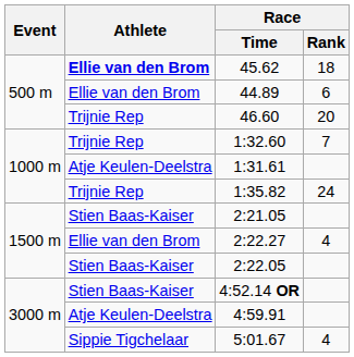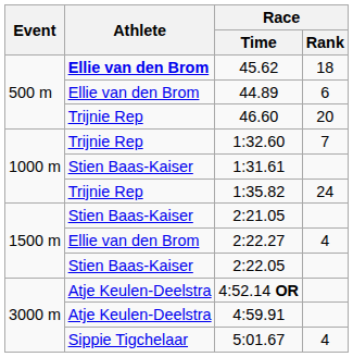 <table class="wikitable" border="1" style="font-size:90%">
 <tr>
 <th rowspan=2>Event</th>
 <th rowspan=2>Athlete</th>
 <th colspan=2>Race</th>
 </tr>
 <tr>
 <th>Time</th>
 <th>Rank</th>
 </tr>
 <tr>
 <td rowspan=3>500 m</td>
 <td><strong><a href='#'>Ellie van den Brom</a></strong></td>
 <td align=center>45.62</td>
 <td align=center>18</td>
 </tr>
 <tr>
 <td><a href='#'>Ellie van den Brom</a></td>
 <td align=center>44.89</td>
 <td align=center>6</td>
 </tr>
 <tr>
 <td><a href='#'>Trijnie Rep</a></td>
 <td align=center>46.60</td>
 <td align=center>20</td>
 </tr>
 <tr>
 <td rowspan=3>1000 m</td>
 <td><a href='#'>Trijnie Rep</a></td>
 <td align=center>1:32.60</td>
 <td align=center>7</td>
 </tr>
 <tr>
-<td><a href='#'>Atje Keulen-Deelstra</a></td>
+<td><a href='#'>Stien Baas-Kaiser</a></td>
 <td align=center>1:31.61</td>
 <td align=center></td>
 </tr>
 <tr>
 <td><a href='#'>Trijnie Rep</a></td>
 <td align=center>1:35.82</td>
 <td align=center>24</td>
 </tr>
 <tr>
 <td rowspan=3>1500 m</td>
 <td><a href='#'>Stien Baas-Kaiser</a></td>
 <td align=center>2:21.05</td>
 <td align=center></td>
 </tr>
 <tr>
 <td><a href='#'>Ellie van den Brom</a></td>
 <td align=center>2:22.27</td>
 <td align=center>4</td>
 </tr>
 <tr>
 <td><a href='#'>Stien Baas-Kaiser</a></td>
 <td align=center>2:22.05</td>
 <td align=center></td>
 </tr>
 <tr>
 <td rowspan=3>3000 m</td>
-<td><a href='#'>Stien Baas-Kaiser</a></td>
+<td><a href='#'>Atje Keulen-Deelstra</a></td>
 <td align=center>4:52.14 <strong>OR</strong></td>
 <td align=center></td>
 </tr>
 <tr>
 <td><a href='#'>Atje Keulen-Deelstra</a></td>
 <td align=center>4:59.91</td>
 <td align=center></td>
 </tr>
 <tr>
 <td><a href='#'>Sippie Tigchelaar</a></td>
 <td align=center>5:01.67</td>
 <td align=center>4</td>
 </tr>
 </table>
